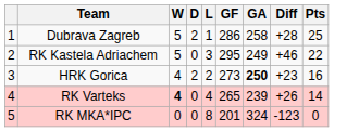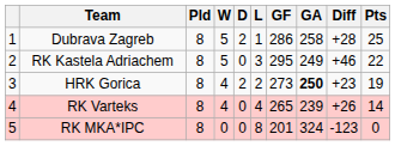 <table class="wikitable sortable" style="text-align:center">
 <tr>
 <th></th>
 <th width="180">Team</th>
+<th>Pld</th>
 <th>W</th>
 <th>D</th>
 <th>L</th>
 <th>GF</th>
 <th>GA</th>
 <th>Diff</th>
 <th>Pts</th>
 </tr>
 <tr>
 <td>1</td>
 <td>Dubrava Zagreb</td>
+<td>8</td>
 <td>5</td>
 <td>2</td>
 <td>1</td>
 <td>286</td>
 <td>258</td>
 <td>+28</td>
 <td>25</td>
 </tr>
 <tr>
 <td>2</td>
 <td>RK Kastela Adriachem</td>
+<td>8</td>
 <td>5</td>
 <td>0</td>
 <td>3</td>
 <td>295</td>
 <td>249</td>
 <td>+46</td>
 <td>22</td>
 </tr>
 <tr>
 <td>3</td>
 <td>HRK Gorica</td>
+<td>8</td>
 <td>4</td>
 <td>2</td>
 <td>2</td>
 <td>273</td>
 <td><strong>250</strong></td>
 <td>+23</td>
-<td>16</td>
+<td>19</td>
 </tr>
 <tr bgcolor="#FFCCCC">
 <td>4</td>
 <td>RK Varteks</td>
-<td><strong>4</strong></td>
+<td>8</td>
+<td>4</td>
 <td>0</td>
 <td>4</td>
 <td>265</td>
 <td>239</td>
 <td>+26</td>
 <td>14</td>
 </tr>
 <tr bgcolor="#FFCCCC">
 <td>5</td>
 <td>RK MKA*IPC</td>
+<td>8</td>
 <td>0</td>
 <td>0</td>
 <td>8</td>
 <td>201</td>
 <td>324</td>
 <td>-123</td>
 <td>0</td>
 </tr>
 </table>
